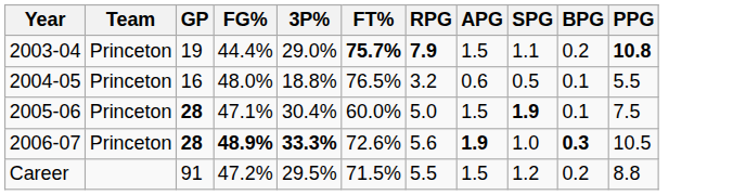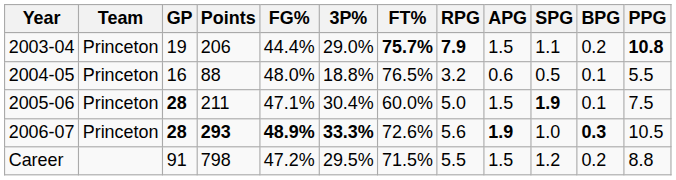 <table class="wikitable">
 <tr>
 <th>Year</th>
 <th>Team</th>
 <th>GP</th>
+<th>Points</th>
 <th>FG%</th>
 <th>3P%</th>
 <th>FT%</th>
 <th>RPG</th>
 <th>APG</th>
 <th>SPG</th>
 <th>BPG</th>
 <th>PPG</th>
 </tr>
 <tr>
 <td>2003-04</td>
 <td>Princeton</td>
 <td>19</td>
+<td>206</td>
 <td>44.4%</td>
 <td>29.0%</td>
 <td><strong>75.7%</strong></td>
 <td><strong>7.9</strong></td>
 <td>1.5</td>
 <td>1.1</td>
 <td>0.2</td>
 <td><strong>10.8</strong></td>
 </tr>
 <tr>
 <td>2004-05</td>
 <td>Princeton</td>
 <td>16</td>
+<td>88</td>
 <td>48.0%</td>
 <td>18.8%</td>
 <td>76.5%</td>
 <td>3.2</td>
 <td>0.6</td>
 <td>0.5</td>
 <td>0.1</td>
 <td>5.5</td>
 </tr>
 <tr>
 <td>2005-06</td>
 <td>Princeton</td>
 <td><strong>28</strong></td>
+<td>211</td>
 <td>47.1%</td>
 <td>30.4%</td>
 <td>60.0%</td>
 <td>5.0</td>
 <td>1.5</td>
 <td><strong>1.9</strong></td>
 <td>0.1</td>
 <td>7.5</td>
 </tr>
 <tr>
 <td>2006-07</td>
 <td>Princeton</td>
 <td><strong>28</strong></td>
+<td><strong>293</strong></td>
 <td><strong>48.9%</strong></td>
 <td><strong>33.3%</strong></td>
 <td>72.6%</td>
 <td>5.6</td>
 <td><strong>1.9</strong></td>
 <td>1.0</td>
 <td><strong>0.3</strong></td>
 <td>10.5</td>
 </tr>
 <tr>
 <td>Career</td>
 <td></td>
 <td>91</td>
+<td>798</td>
 <td>47.2%</td>
 <td>29.5%</td>
 <td>71.5%</td>
 <td>5.5</td>
 <td>1.5</td>
 <td>1.2</td>
 <td>0.2</td>
 <td>8.8</td>
 </tr>
 </table>
